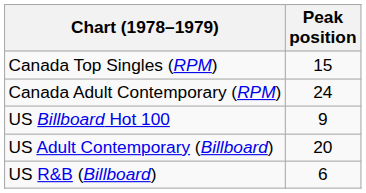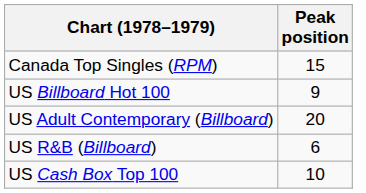 <table class="wikitable sortable">
 <tr>
 <th>Chart (1978–1979)</th>
 <th>Peak<br>position</th>
 </tr>
 <tr>
 <td>Canada Top Singles (<em><a href='#'>RPM</a></em>)</td>
 <td style="text-align:center;">15</td>
-</tr>
-<tr>
-<td>Canada Adult Contemporary (<em><a href='#'>RPM</a></em>)</td>
-<td style="text-align:center;">24</td>
 </tr>
 <tr>
 <td>US <a href='#'><em>Billboard</em> Hot 100</a></td>
 <td style="text-align:center;">9</td>
 </tr>
 <tr>
 <td>US <a href='#'>Adult Contemporary</a> (<em><a href='#'>Billboard</a></em>)</td>
 <td style="text-align:center;">20</td>
 </tr>
 <tr>
 <td>US <a href='#'>R&B</a> (<em><a href='#'>Billboard</a></em>)</td>
 <td style="text-align:center;">6</td>
 </tr>
+<tr>
+<td>US <a href='#'><em>Cash Box</em> Top 100</a></td>
+<td align="center">10</td>
+</tr>
 </table>
